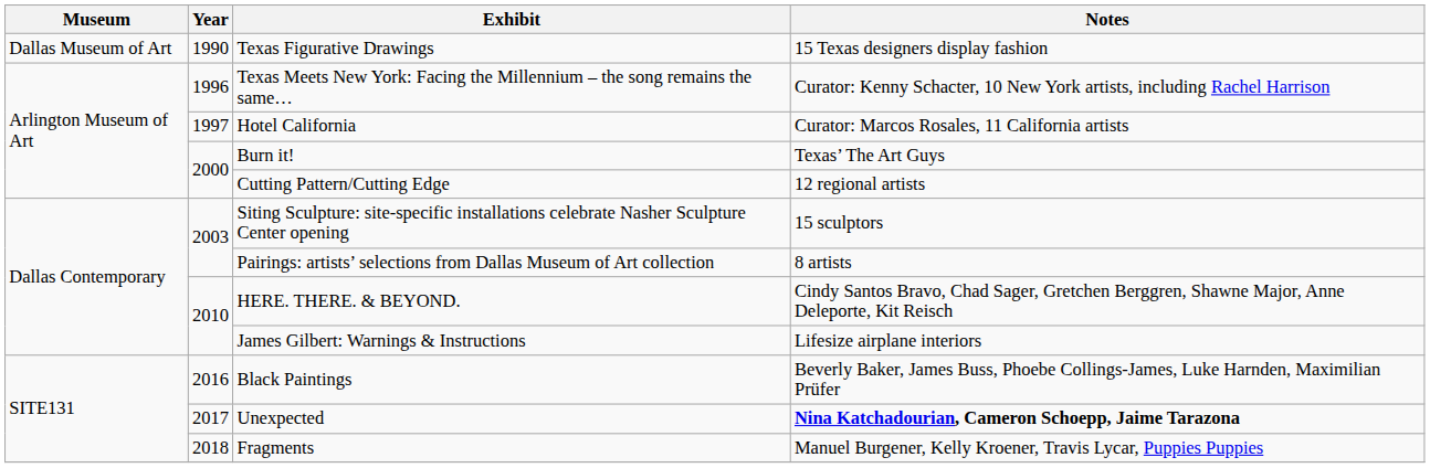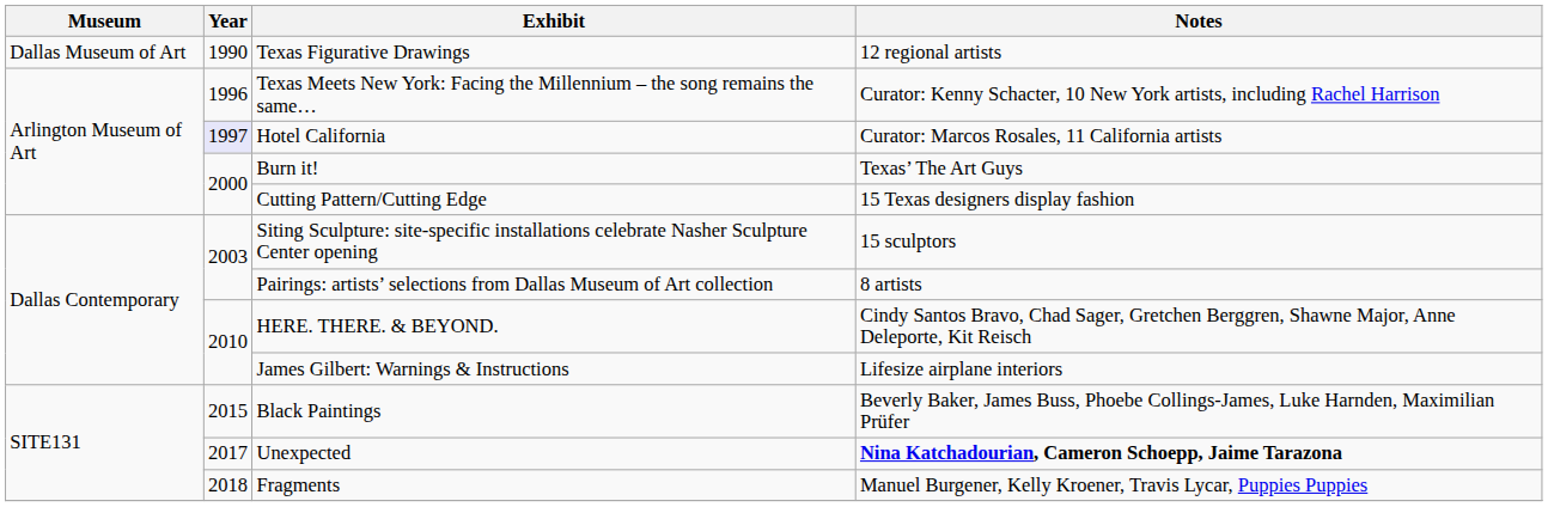 <table class="wikitable sortable">
 <tr>
 <th>Museum</th>
 <th>Year</th>
 <th>Exhibit</th>
 <th>Notes</th>
 </tr>
 <tr>
 <td>Dallas Museum of Art</td>
 <td>1990</td>
 <td>Texas Figurative Drawings</td>
-<td>15 Texas designers display fashion</td>
+<td>12 regional artists</td>
 </tr>
 <tr>
 <td scope=row rowspan="4">Arlington Museum of Art</td>
 <td>1996</td>
 <td>Texas Meets New York: Facing the Millennium – the song remains the same…</td>
 <td>Curator: Kenny Schacter, 10 New York artists, including <a href='#'>Rachel Harrison</a></td>
 </tr>
 <tr>
-<td>1997</td>
+<td style="background: lavender;">1997</td>
 <td>Hotel California</td>
 <td>Curator: Marcos Rosales, 11 California artists</td>
 </tr>
 <tr>
 <td scope=row rowspan="2">2000</td>
 <td>Burn it!</td>
 <td>Texas’ The Art Guys</td>
 </tr>
 <tr>
 <td>Cutting Pattern/Cutting Edge</td>
-<td>12 regional artists</td>
+<td>15 Texas designers display fashion</td>
 </tr>
 <tr>
 <td scope=row rowspan="4">Dallas Contemporary</td>
 <td scope=row rowspan="2">2003</td>
 <td>Siting Sculpture: site-specific installations celebrate Nasher Sculpture Center opening</td>
 <td>15 sculptors</td>
 </tr>
 <tr>
 <td>Pairings: artists’ selections from Dallas Museum of Art collection</td>
 <td>8 artists</td>
 </tr>
 <tr>
 <td scope=row rowspan="2">2010</td>
 <td>HERE. THERE. & BEYOND.</td>
 <td>Cindy Santos Bravo, Chad Sager, Gretchen Berggren, Shawne Major, Anne Deleporte, Kit Reisch</td>
 </tr>
 <tr>
 <td>James Gilbert: Warnings & Instructions</td>
 <td>Lifesize airplane interiors</td>
 </tr>
 <tr>
 <td scope=row rowspan="3">SITE131</td>
-<td>2016</td>
+<td>2015</td>
 <td>Black Paintings</td>
 <td>Beverly Baker, James Buss, Phoebe Collings-James, Luke Harnden, Maximilian Prüfer</td>
 </tr>
 <tr>
 <td>2017</td>
 <td>Unexpected</td>
 <td><strong><a href='#'>Nina Katchadourian</a>, Cameron Schoepp, Jaime Tarazona</strong></td>
 </tr>
 <tr>
 <td>2018</td>
 <td>Fragments</td>
 <td>Manuel Burgener, Kelly Kroener, Travis Lycar, <a href='#'>Puppies Puppies</a></td>
 </tr>
 <tr>
 </tr>
 </table>
